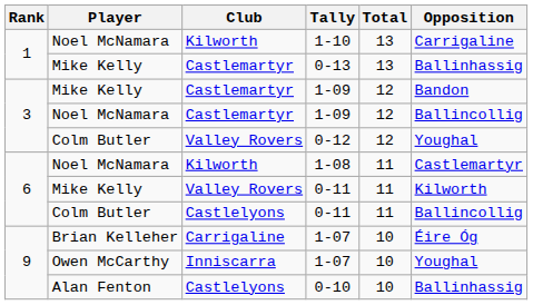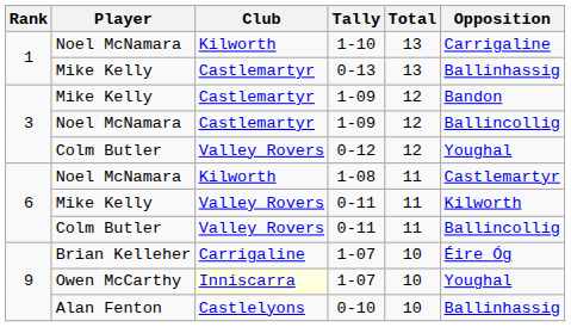 <table class="wikitable">
 <tr>
 <th>Rank</th>
 <th>Player</th>
 <th>Club</th>
 <th>Tally</th>
 <th>Total</th>
 <th>Opposition</th>
 </tr>
 <tr>
 <td rowspan="2" style="text-align:center;">1</td>
 <td>Noel McNamara</td>
 <td><a href='#'>Kilworth</a></td>
 <td align=center>1-10</td>
 <td align=center>13</td>
 <td><a href='#'>Carrigaline</a></td>
 </tr>
 <tr>
 <td>Mike Kelly</td>
 <td><a href='#'>Castlemartyr</a></td>
 <td align=center>0-13</td>
 <td align=center>13</td>
 <td><a href='#'>Ballinhassig</a></td>
 </tr>
 <tr>
 <td rowspan="3" style="text-align:center;">3</td>
 <td>Mike Kelly</td>
 <td><a href='#'>Castlemartyr</a></td>
 <td align=center>1-09</td>
 <td align=center>12</td>
 <td><a href='#'>Bandon</a></td>
 </tr>
 <tr>
 <td>Noel McNamara</td>
 <td><a href='#'>Castlemartyr</a></td>
 <td align=center>1-09</td>
 <td align=center>12</td>
 <td><a href='#'>Ballincollig</a></td>
 </tr>
 <tr>
 <td>Colm Butler</td>
 <td><a href='#'>Valley Rovers</a></td>
 <td align=center>0-12</td>
 <td align=center>12</td>
 <td><a href='#'>Youghal</a></td>
 </tr>
 <tr>
 <td rowspan="3" style="text-align:center;">6</td>
 <td>Noel McNamara</td>
 <td><a href='#'>Kilworth</a></td>
 <td align=center>1-08</td>
 <td align=center>11</td>
 <td><a href='#'>Castlemartyr</a></td>
 </tr>
 <tr>
 <td>Mike Kelly</td>
 <td><a href='#'>Valley Rovers</a></td>
 <td align=center>0-11</td>
 <td align=center>11</td>
 <td><a href='#'>Kilworth</a></td>
 </tr>
 <tr>
 <td>Colm Butler</td>
-<td><a href='#'>Castlelyons</a></td>
+<td><a href='#'>Valley Rovers</a></td>
 <td align=center>0-11</td>
 <td align=center>11</td>
 <td><a href='#'>Ballincollig</a></td>
 </tr>
 <tr>
 <td rowspan="3" style="text-align:center;">9</td>
 <td>Brian Kelleher</td>
 <td><a href='#'>Carrigaline</a></td>
 <td align=center>1-07</td>
 <td align=center>10</td>
 <td><a href='#'>Éire Óg</a></td>
 </tr>
 <tr>
 <td>Owen McCarthy</td>
-<td><a href='#'>Inniscarra</a></td>
+<td style="background: lightyellow;"><a href='#'>Inniscarra</a></td>
 <td align=center>1-07</td>
 <td align=center>10</td>
 <td><a href='#'>Youghal</a></td>
 </tr>
 <tr>
 <td>Alan Fenton</td>
 <td><a href='#'>Castlelyons</a></td>
 <td align=center>0-10</td>
 <td align=center>10</td>
 <td><a href='#'>Ballinhassig</a></td>
 </tr>
 </table>
